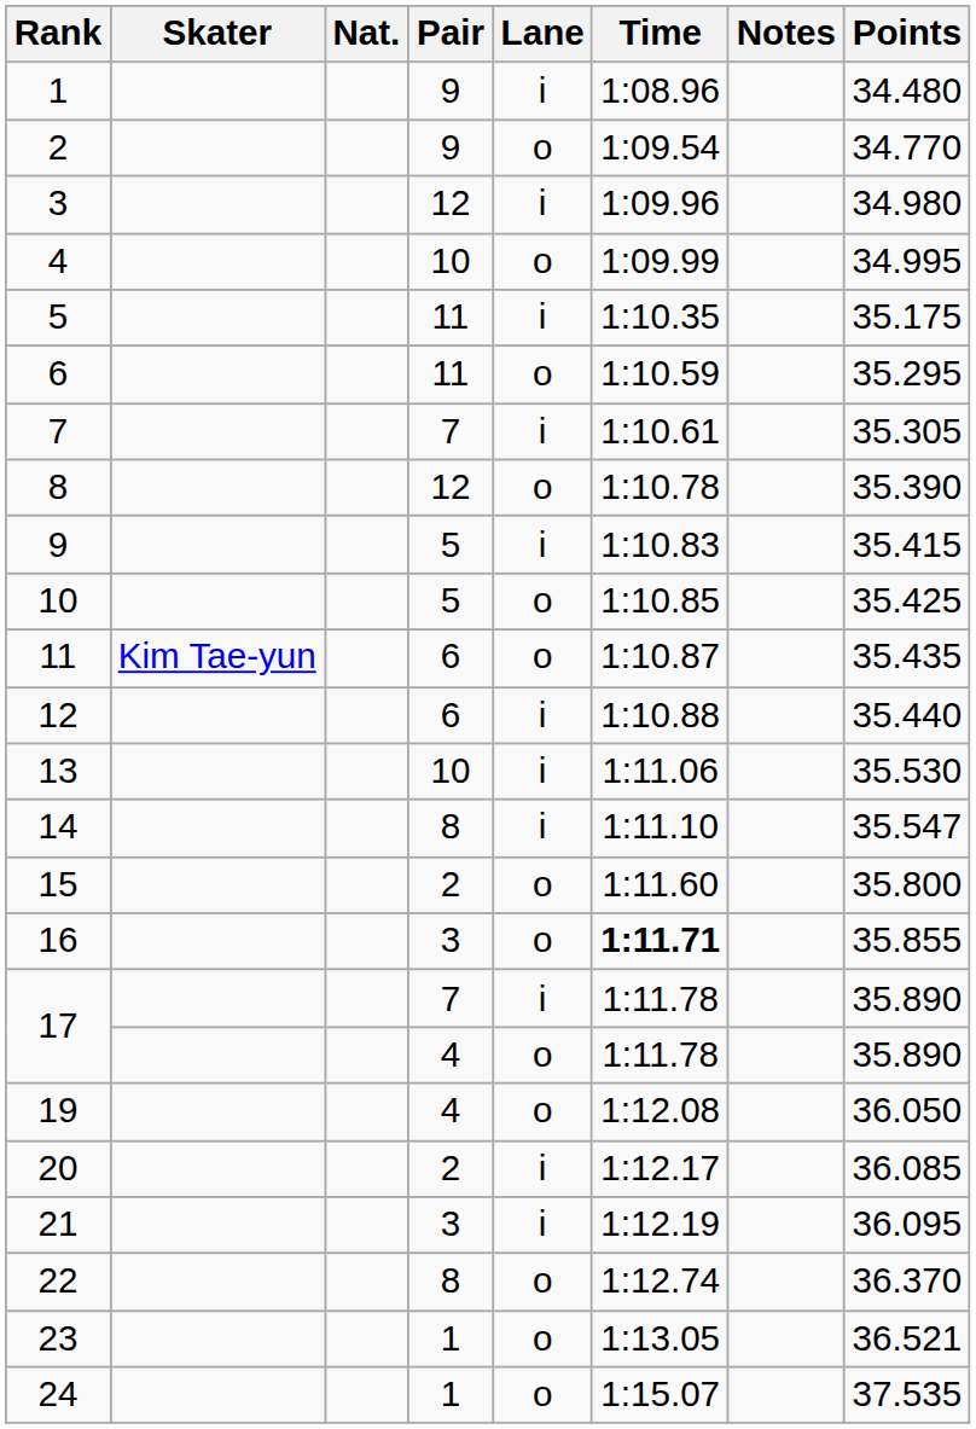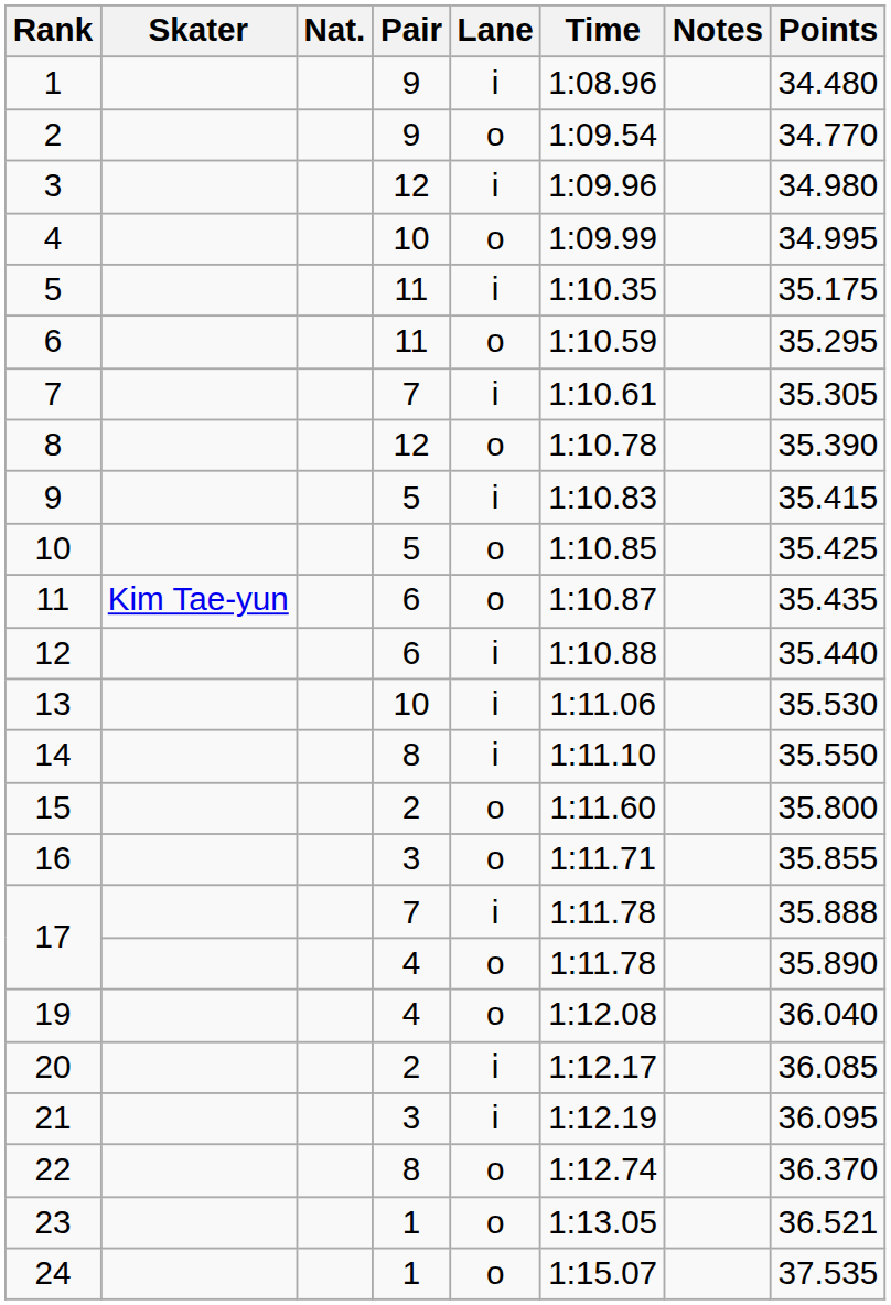 <table class="wikitable sortable" border="1" style="text-align:center">
 <tr>
 <th>Rank</th>
 <th>Skater</th>
 <th>Nat.</th>
 <th>Pair</th>
 <th>Lane</th>
 <th>Time</th>
 <th>Notes</th>
 <th>Points</th>
 </tr>
 <tr>
 <td>1</td>
 <td align=left></td>
 <td></td>
 <td>9</td>
 <td>i</td>
 <td>1:08.96</td>
 <td></td>
 <td>34.480</td>
 </tr>
 <tr>
 <td>2</td>
 <td align=left></td>
 <td></td>
 <td>9</td>
 <td>o</td>
 <td>1:09.54</td>
 <td></td>
 <td>34.770</td>
 </tr>
 <tr>
 <td>3</td>
 <td align=left></td>
 <td></td>
 <td>12</td>
 <td>i</td>
 <td>1:09.96</td>
 <td></td>
 <td>34.980</td>
 </tr>
 <tr>
 <td>4</td>
 <td align=left></td>
 <td></td>
 <td>10</td>
 <td>o</td>
 <td>1:09.99</td>
 <td></td>
 <td>34.995</td>
 </tr>
 <tr>
 <td>5</td>
 <td align=left></td>
 <td></td>
 <td>11</td>
 <td>i</td>
 <td>1:10.35</td>
 <td></td>
 <td>35.175</td>
 </tr>
 <tr>
 <td>6</td>
 <td align=left></td>
 <td></td>
 <td>11</td>
 <td>o</td>
 <td>1:10.59</td>
 <td></td>
 <td>35.295</td>
 </tr>
 <tr>
 <td>7</td>
 <td align=left></td>
 <td></td>
 <td>7</td>
 <td>i</td>
 <td>1:10.61</td>
 <td></td>
 <td>35.305</td>
 </tr>
 <tr>
 <td>8</td>
 <td align=left></td>
 <td></td>
 <td>12</td>
 <td>o</td>
 <td>1:10.78</td>
 <td></td>
 <td>35.390</td>
 </tr>
 <tr>
 <td>9</td>
 <td align=left></td>
 <td></td>
 <td>5</td>
 <td>i</td>
 <td>1:10.83</td>
 <td></td>
 <td>35.415</td>
 </tr>
 <tr>
 <td>10</td>
 <td align=left></td>
 <td></td>
 <td>5</td>
 <td>o</td>
 <td>1:10.85</td>
 <td></td>
 <td>35.425</td>
 </tr>
 <tr>
 <td>11</td>
 <td align=left><a href='#'>Kim Tae-yun</a></td>
 <td></td>
 <td>6</td>
 <td>o</td>
 <td>1:10.87</td>
 <td></td>
 <td>35.435</td>
 </tr>
 <tr>
 <td>12</td>
 <td align=left></td>
 <td></td>
 <td>6</td>
 <td>i</td>
 <td>1:10.88</td>
 <td></td>
 <td>35.440</td>
 </tr>
 <tr>
 <td>13</td>
 <td align=left></td>
 <td></td>
 <td>10</td>
 <td>i</td>
 <td>1:11.06</td>
 <td></td>
 <td>35.530</td>
 </tr>
 <tr>
 <td>14</td>
 <td align=left></td>
 <td></td>
 <td>8</td>
 <td>i</td>
 <td>1:11.10</td>
 <td></td>
-<td>35.547</td>
+<td>35.550</td>
 </tr>
 <tr>
 <td>15</td>
 <td align=left></td>
 <td></td>
 <td>2</td>
 <td>o</td>
 <td>1:11.60</td>
 <td></td>
 <td>35.800</td>
 </tr>
 <tr>
 <td>16</td>
 <td align=left></td>
 <td></td>
 <td>3</td>
 <td>o</td>
-<td><strong>1:11.71</strong></td>
+<td>1:11.71</td>
 <td></td>
 <td>35.855</td>
 </tr>
 <tr>
 <td rowspan=2>17</td>
 <td align=left></td>
 <td></td>
 <td>7</td>
 <td>i</td>
 <td>1:11.78</td>
 <td></td>
-<td>35.890</td>
+<td>35.888</td>
 </tr>
 <tr>
 <td align=left></td>
 <td></td>
 <td>4</td>
 <td>o</td>
 <td>1:11.78</td>
 <td></td>
 <td>35.890</td>
 </tr>
 <tr>
 <td>19</td>
 <td align=left></td>
 <td></td>
 <td>4</td>
 <td>o</td>
 <td>1:12.08</td>
 <td></td>
-<td>36.050</td>
+<td>36.040</td>
 </tr>
 <tr>
 <td>20</td>
 <td align=left></td>
 <td></td>
 <td>2</td>
 <td>i</td>
 <td>1:12.17</td>
 <td></td>
 <td>36.085</td>
 </tr>
 <tr>
 <td>21</td>
 <td align=left></td>
 <td></td>
 <td>3</td>
 <td>i</td>
 <td>1:12.19</td>
 <td></td>
 <td>36.095</td>
 </tr>
 <tr>
 <td>22</td>
 <td align=left></td>
 <td></td>
 <td>8</td>
 <td>o</td>
 <td>1:12.74</td>
 <td></td>
 <td>36.370</td>
 </tr>
 <tr>
 <td>23</td>
 <td align=left></td>
 <td></td>
 <td>1</td>
 <td>o</td>
 <td>1:13.05</td>
 <td></td>
 <td>36.521</td>
 </tr>
 <tr>
 <td>24</td>
 <td align=left></td>
 <td></td>
 <td>1</td>
 <td>o</td>
 <td>1:15.07</td>
 <td></td>
 <td>37.535</td>
 </tr>
 </table>
